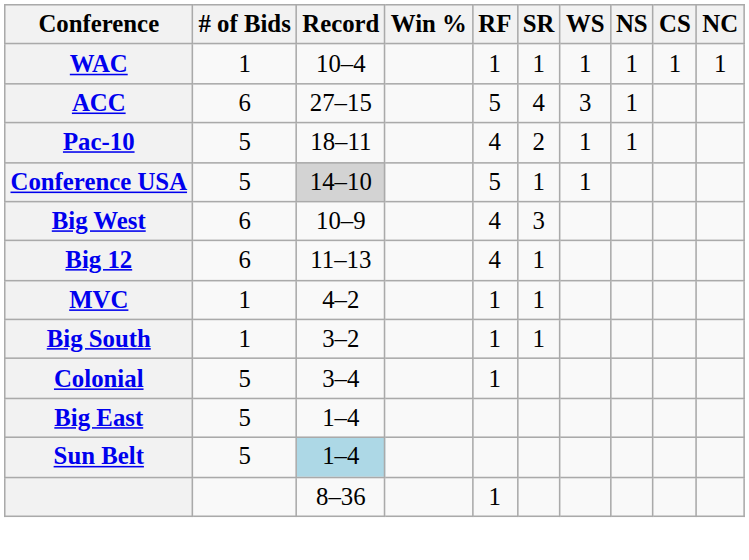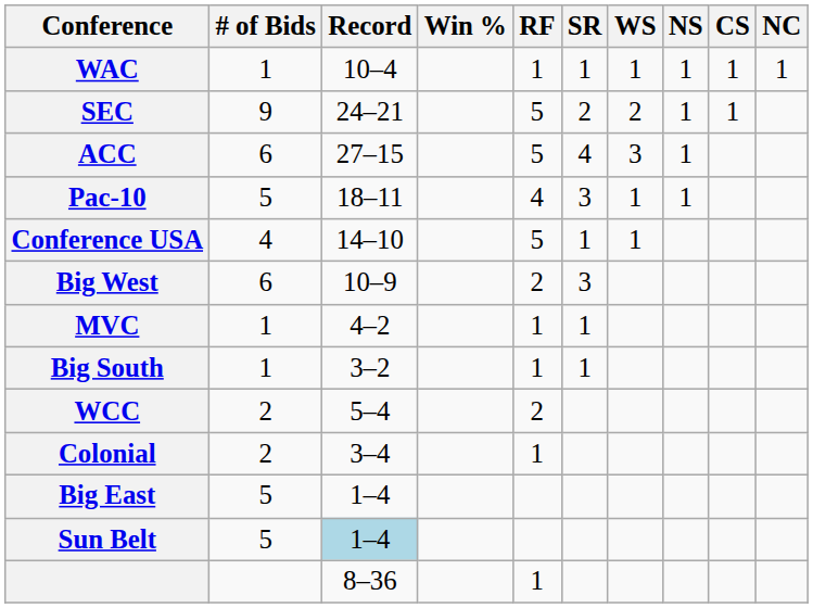 <table class="wikitable sortable plainrowheaders" style="text-align:center">
 <tr>
 <th scope="col">Conference</th>
 <th scope="col"># of Bids</th>
 <th scope="col">Record</th>
 <th scope="col">Win %</th>
 <th scope="col">RF</th>
 <th scope="col">SR</th>
 <th scope="col">WS</th>
 <th scope="col">NS</th>
 <th scope="col">CS</th>
 <th scope="col">NC</th>
 </tr>
 <tr>
 <th scope="row"><a href='#'>WAC</a></th>
 <td>1</td>
 <td>10–4</td>
 <td></td>
 <td>1</td>
 <td>1</td>
 <td>1</td>
 <td>1</td>
 <td>1</td>
 <td>1</td>
 </tr>
 <tr>
+<th scope="row"><a href='#'>SEC</a></th>
+<td>9</td>
+<td>24–21</td>
+<td></td>
+<td>5</td>
+<td>2</td>
+<td>2</td>
+<td>1</td>
+<td>1</td>
+<td></td>
+</tr>
+<tr>
 <th scope="row"><a href='#'>ACC</a></th>
 <td>6</td>
 <td>27–15</td>
 <td></td>
 <td>5</td>
 <td>4</td>
 <td>3</td>
 <td>1</td>
 <td></td>
 <td></td>
 </tr>
 <tr>
 <th scope="row"><a href='#'>Pac-10</a></th>
 <td>5</td>
 <td>18–11</td>
 <td></td>
 <td>4</td>
-<td>2</td>
+<td>3</td>
 <td>1</td>
 <td>1</td>
 <td></td>
 <td></td>
 </tr>
 <tr>
 <th scope="row"><a href='#'>Conference USA</a></th>
-<td>5</td>
-<td style="background: lightgrey;">14–10</td>
+<td>4</td>
+<td>14–10</td>
 <td></td>
 <td>5</td>
 <td>1</td>
 <td>1</td>
 <td></td>
 <td></td>
 <td></td>
 </tr>
 <tr>
 <th scope="row"><a href='#'>Big West</a></th>
 <td>6</td>
 <td>10–9</td>
 <td></td>
-<td>4</td>
+<td>2</td>
 <td>3</td>
-<td></td>
-<td></td>
-<td></td>
-<td></td>
-</tr>
-<tr>
-<th scope="row"><a href='#'>Big 12</a></th>
-<td>6</td>
-<td>11–13</td>
-<td></td>
-<td>4</td>
-<td>1</td>
 <td></td>
 <td></td>
 <td></td>
 <td></td>
 </tr>
 <tr>
 <th scope="row"><a href='#'>MVC</a></th>
 <td>1</td>
 <td>4–2</td>
 <td></td>
 <td>1</td>
 <td>1</td>
 <td></td>
 <td></td>
 <td></td>
 <td></td>
 </tr>
 <tr>
 <th scope="row"><a href='#'>Big South</a></th>
 <td>1</td>
 <td>3–2</td>
 <td></td>
 <td>1</td>
 <td>1</td>
 <td></td>
 <td></td>
 <td></td>
 <td></td>
 </tr>
 <tr>
+<th scope="row"><a href='#'>WCC</a></th>
+<td>2</td>
+<td>5–4</td>
+<td></td>
+<td>2</td>
+<td></td>
+<td></td>
+<td></td>
+<td></td>
+<td></td>
+</tr>
+<tr>
 <th scope="row"><a href='#'>Colonial</a></th>
-<td>5</td>
+<td>2</td>
 <td>3–4</td>
 <td></td>
 <td>1</td>
 <td></td>
 <td></td>
 <td></td>
 <td></td>
 <td></td>
 </tr>
 <tr>
 <th scope="row"><a href='#'>Big East</a></th>
 <td>5</td>
 <td>1–4</td>
 <td></td>
 <td></td>
 <td></td>
 <td></td>
 <td></td>
 <td></td>
 <td></td>
 </tr>
 <tr>
 <th scope="row"><a href='#'>Sun Belt</a></th>
 <td>5</td>
 <td style="background: lightblue;">1–4</td>
 <td></td>
 <td></td>
 <td></td>
 <td></td>
 <td></td>
 <td></td>
 <td></td>
 </tr>
 <tr>
 <th scope="row"></th>
 <td></td>
 <td>8–36</td>
 <td></td>
 <td>1</td>
 <td></td>
 <td></td>
 <td></td>
 <td></td>
 <td></td>
 </tr>
 </table>
